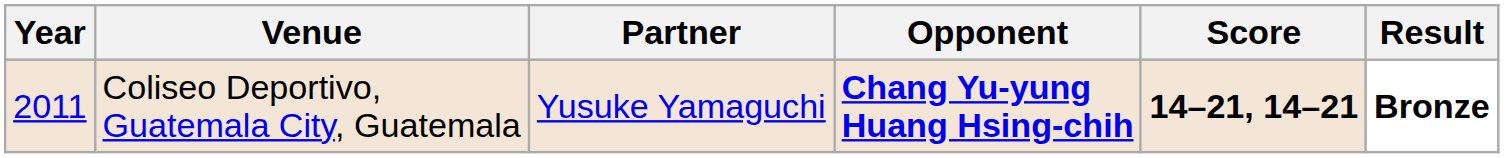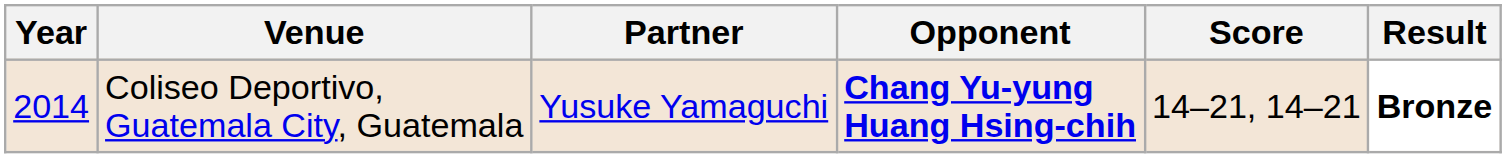 <table class="sortable wikitable" style="font-size: 90%;">
 <tr>
 <th>Year</th>
 <th>Venue</th>
 <th>Partner</th>
 <th>Opponent</th>
 <th>Score</th>
 <th>Result</th>
 </tr>
 <tr style="background:#F3E6D7">
-<td align="center"><a href='#'>2011</a></td>
+<td align="center"><a href='#'>2014</a></td>
 <td align="left">Coliseo Deportivo,<br><a href='#'>Guatemala City</a>, Guatemala</td>
 <td align="left"> <a href='#'>Yusuke Yamaguchi</a></td>
 <td align="left"><strong> <a href='#'>Chang Yu-yung</a>  <br>  <a href='#'>Huang Hsing-chih</a></strong></td>
-<td align="left"><strong>14–21, 14–21</strong></td>
+<td align="left">14–21, 14–21</td>
 <td style="text-align:left; background:white"> <strong>Bronze</strong></td>
 </tr>
 </table>
